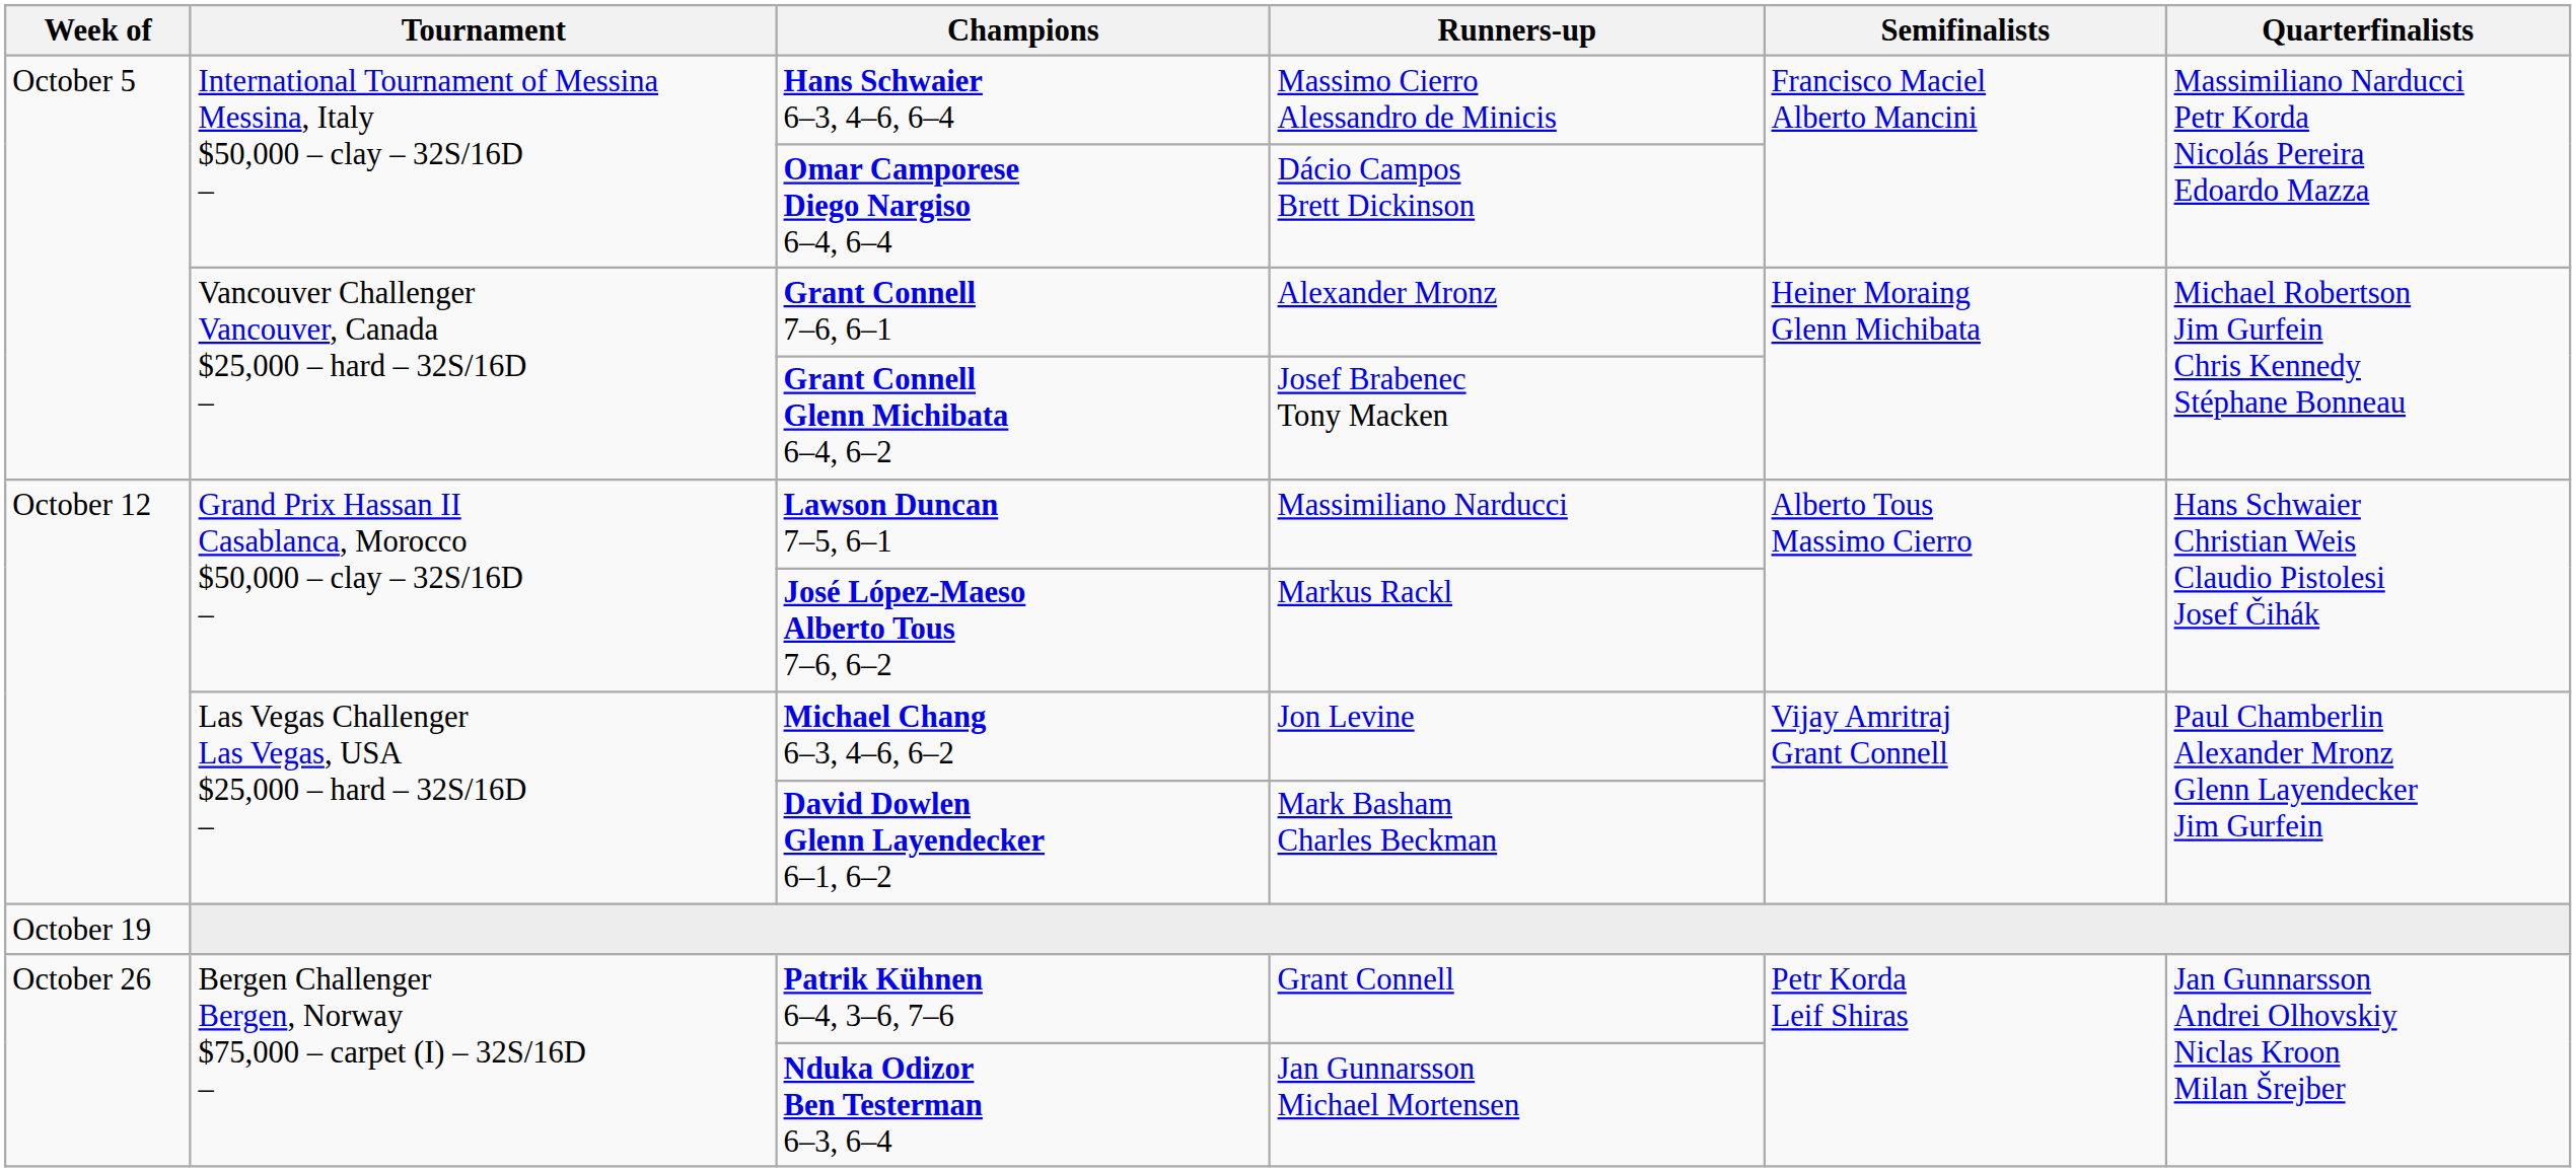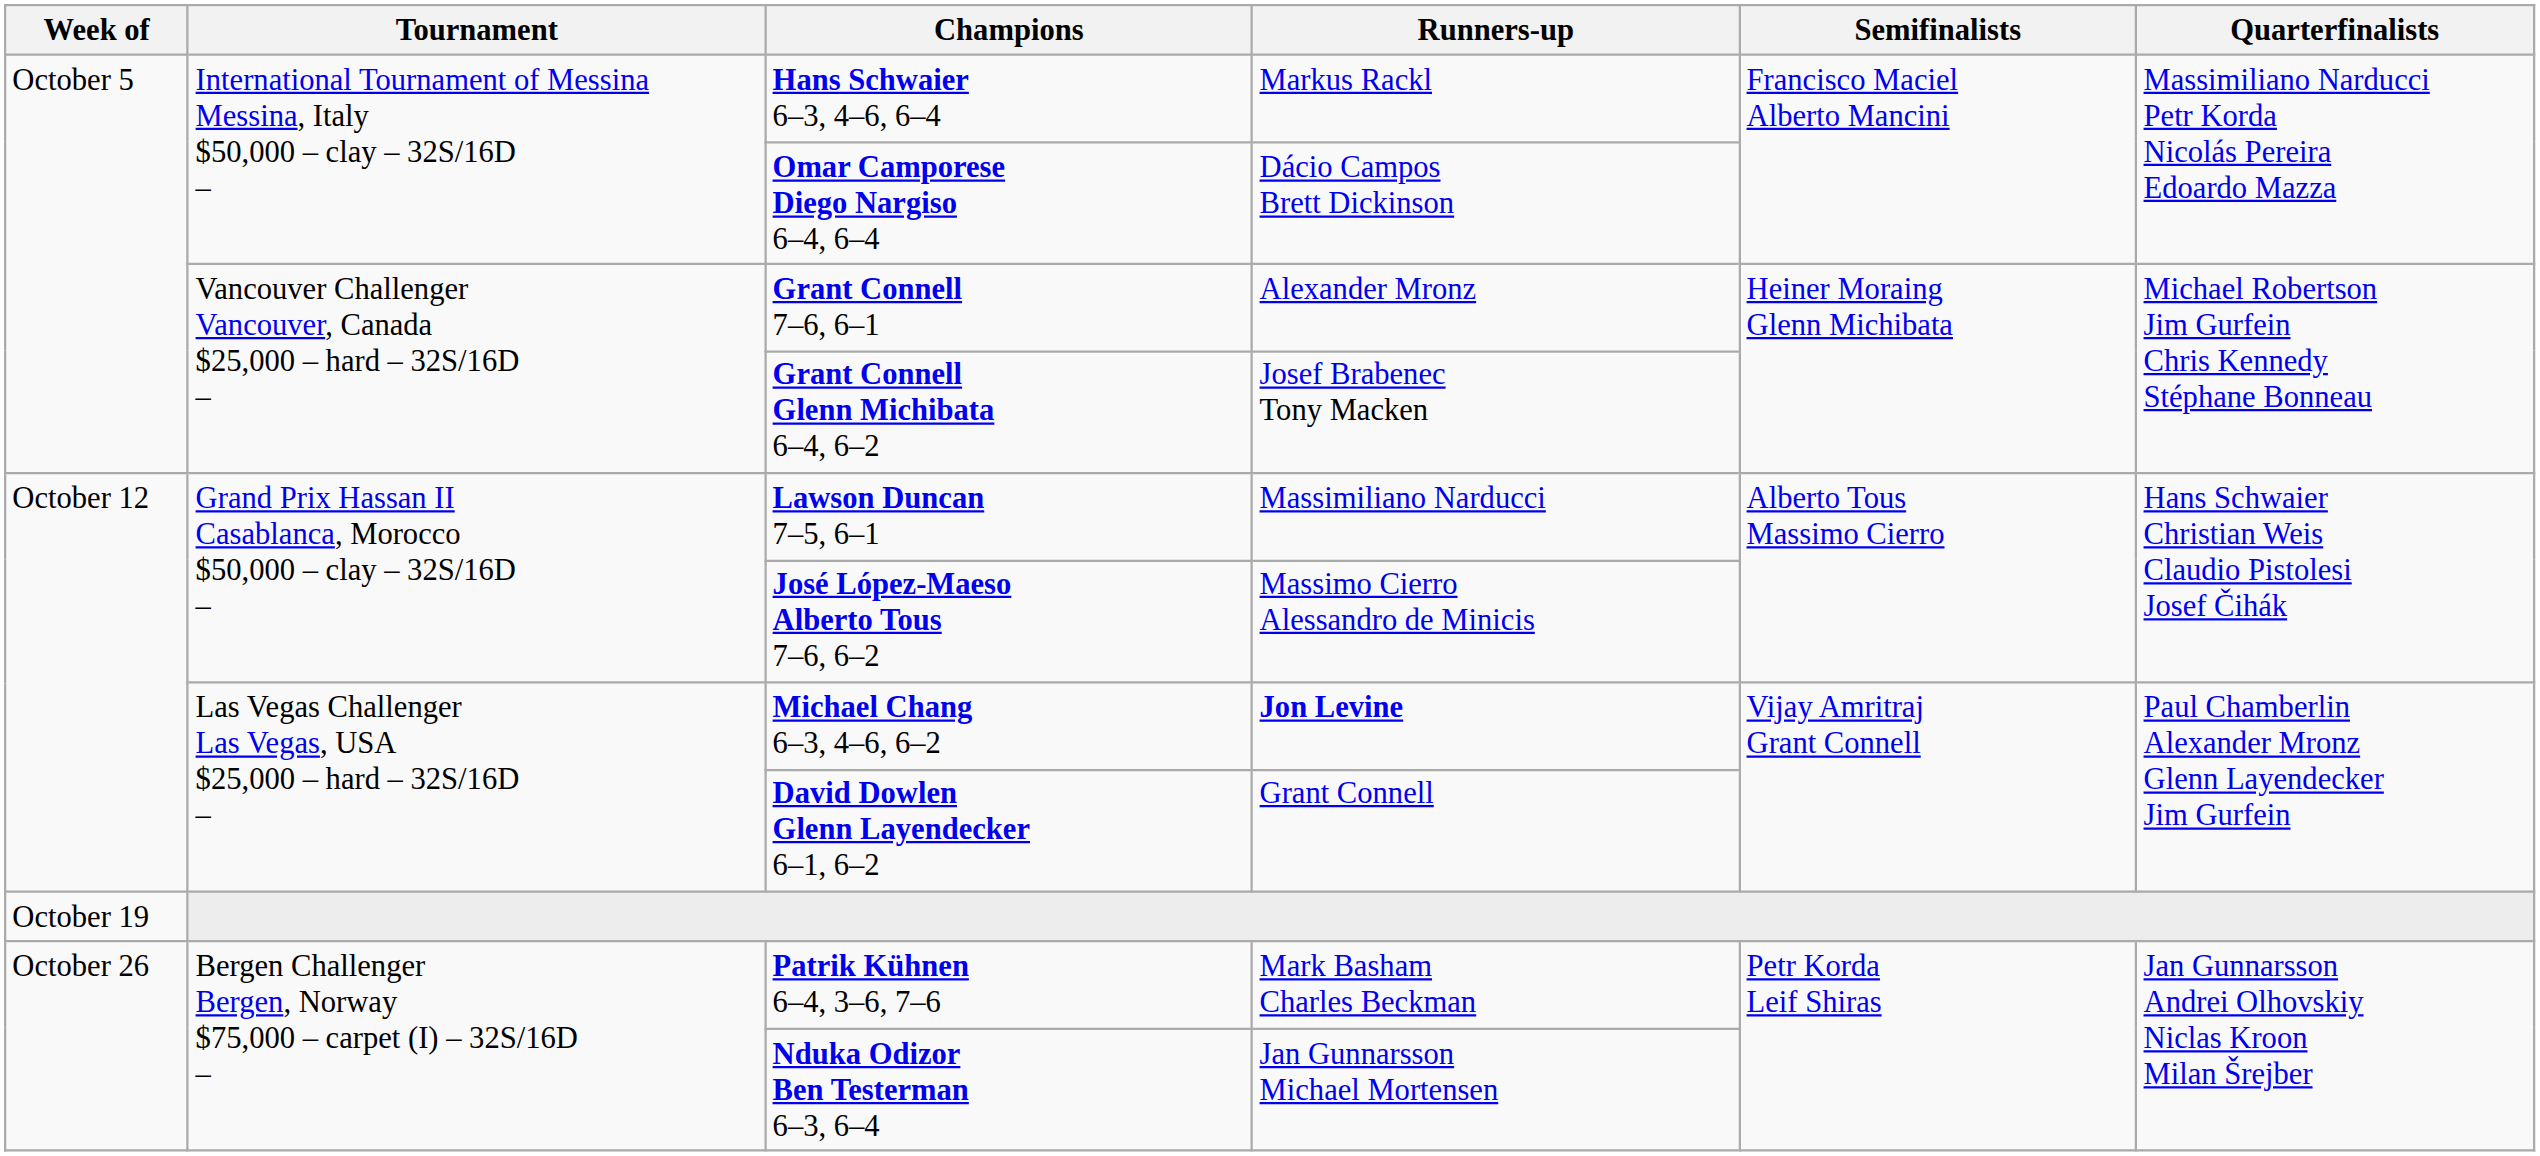 <table class="wikitable" style="font-size:85%;">
 <tr>
 <th width="75">Week of</th>
 <th width="250">Tournament</th>
 <th width="210">Champions</th>
 <th width="210">Runners-up</th>
 <th width="170">Semifinalists</th>
 <th width="170">Quarterfinalists</th>
 </tr>
 <tr valign="top">
 <td rowspan="4">October 5</td>
 <td rowspan="2"><a href='#'>International Tournament of Messina</a><br> <a href='#'>Messina</a>, Italy<br>$50,000 – clay – 32S/16D<br>  – </td>
 <td> <strong><a href='#'>Hans Schwaier</a></strong> <br>6–3, 4–6, 6–4</td>
-<td> <a href='#'>Massimo Cierro</a> <br> <a href='#'>Alessandro de Minicis</a></td>
+<td> <a href='#'>Markus Rackl</a></td>
 <td rowspan="2"> <a href='#'>Francisco Maciel</a> <br>  <a href='#'>Alberto Mancini</a></td>
 <td rowspan="2"> <a href='#'>Massimiliano Narducci</a> <br>  <a href='#'>Petr Korda</a> <br> <a href='#'>Nicolás Pereira</a> <br>  <a href='#'>Edoardo Mazza</a></td>
 </tr>
 <tr valign="top">
 <td> <strong><a href='#'>Omar Camporese</a></strong> <br> <strong><a href='#'>Diego Nargiso</a></strong><br>6–4, 6–4</td>
 <td> <a href='#'>Dácio Campos</a> <br> <a href='#'>Brett Dickinson</a></td>
 </tr>
 <tr valign="top">
 <td rowspan="2">Vancouver Challenger<br> <a href='#'>Vancouver</a>, Canada<br>$25,000 – hard – 32S/16D<br>  – </td>
 <td> <strong><a href='#'>Grant Connell</a></strong> <br>7–6, 6–1</td>
 <td> <a href='#'>Alexander Mronz</a></td>
 <td rowspan="2"> <a href='#'>Heiner Moraing</a> <br>  <a href='#'>Glenn Michibata</a></td>
 <td rowspan="2"> <a href='#'>Michael Robertson</a> <br>  <a href='#'>Jim Gurfein</a> <br> <a href='#'>Chris Kennedy</a> <br>  <a href='#'>Stéphane Bonneau</a></td>
 </tr>
 <tr valign="top">
 <td> <strong><a href='#'>Grant Connell</a></strong> <br> <strong><a href='#'>Glenn Michibata</a></strong><br>6–4, 6–2</td>
 <td> <a href='#'>Josef Brabenec</a> <br> Tony Macken</td>
 </tr>
 <tr valign="top">
 <td rowspan="4">October 12</td>
 <td rowspan="2"><a href='#'>Grand Prix Hassan II</a><br> <a href='#'>Casablanca</a>, Morocco<br>$50,000 – clay – 32S/16D<br>  – </td>
 <td> <strong><a href='#'>Lawson Duncan</a></strong> <br>7–5, 6–1</td>
 <td> <a href='#'>Massimiliano Narducci</a></td>
 <td rowspan="2"> <a href='#'>Alberto Tous</a> <br>  <a href='#'>Massimo Cierro</a></td>
 <td rowspan="2"> <a href='#'>Hans Schwaier</a> <br>  <a href='#'>Christian Weis</a> <br> <a href='#'>Claudio Pistolesi</a> <br>  <a href='#'>Josef Čihák</a></td>
 </tr>
 <tr valign="top">
 <td> <strong><a href='#'>José López-Maeso</a></strong> <br> <strong><a href='#'>Alberto Tous</a></strong><br>7–6, 6–2</td>
-<td> <a href='#'>Markus Rackl</a></td>
+<td> <a href='#'>Massimo Cierro</a> <br> <a href='#'>Alessandro de Minicis</a></td>
 </tr>
 <tr valign="top">
 <td rowspan="2">Las Vegas Challenger<br> <a href='#'>Las Vegas</a>, USA<br>$25,000 – hard – 32S/16D<br>  – </td>
 <td> <strong><a href='#'>Michael Chang</a></strong> <br>6–3, 4–6, 6–2</td>
-<td> <a href='#'>Jon Levine</a></td>
+<td><strong> <a href='#'>Jon Levine</a></strong></td>
 <td rowspan="2"> <a href='#'>Vijay Amritraj</a> <br>  <a href='#'>Grant Connell</a></td>
 <td rowspan="2"> <a href='#'>Paul Chamberlin</a> <br>  <a href='#'>Alexander Mronz</a> <br> <a href='#'>Glenn Layendecker</a> <br>  <a href='#'>Jim Gurfein</a></td>
 </tr>
 <tr valign="top">
 <td> <strong><a href='#'>David Dowlen</a></strong> <br> <strong><a href='#'>Glenn Layendecker</a></strong><br>6–1, 6–2</td>
-<td> <a href='#'>Mark Basham</a> <br> <a href='#'>Charles Beckman</a></td>
+<td> <a href='#'>Grant Connell</a></td>
 </tr>
 <tr valign="top">
 <td rowspan="1">October 19</td>
 <td colspan="5" bgcolor="#ededed"></td>
 </tr>
 <tr valign="top">
 <td rowspan="2">October 26</td>
 <td rowspan="2">Bergen Challenger<br> <a href='#'>Bergen</a>, Norway<br>$75,000 – carpet (I) – 32S/16D<br>  – </td>
 <td> <strong><a href='#'>Patrik Kühnen</a></strong> <br>6–4, 3–6, 7–6</td>
-<td> <a href='#'>Grant Connell</a></td>
+<td> <a href='#'>Mark Basham</a> <br> <a href='#'>Charles Beckman</a></td>
 <td rowspan="2"> <a href='#'>Petr Korda</a> <br>  <a href='#'>Leif Shiras</a></td>
 <td rowspan="2"> <a href='#'>Jan Gunnarsson</a> <br> <a href='#'>Andrei Olhovskiy</a> <br> <a href='#'>Niclas Kroon</a> <br>  <a href='#'>Milan Šrejber</a></td>
 </tr>
 <tr valign="top">
 <td> <strong><a href='#'>Nduka Odizor</a></strong> <br> <strong><a href='#'>Ben Testerman</a></strong><br>6–3, 6–4</td>
 <td> <a href='#'>Jan Gunnarsson</a> <br>  <a href='#'>Michael Mortensen</a></td>
 </tr>
 </table>
